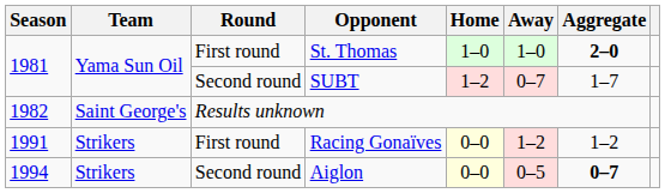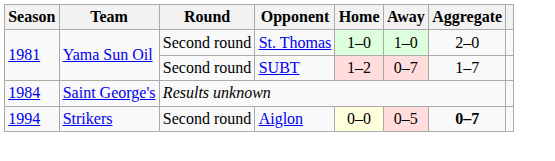 <table class="wikitable">
 <tr>
 <th>Season</th>
 <th>Team</th>
 <th>Round</th>
 <th>Opponent</th>
 <th>Home</th>
 <th>Away</th>
 <th>Aggregate</th>
 <th></th>
 </tr>
 <tr>
 <td rowspan="2"><a href='#'>1981</a></td>
 <td rowspan="2"><a href='#'>Yama Sun Oil</a></td>
-<td>First round</td>
+<td>Second round</td>
 <td> <a href='#'>St. Thomas</a></td>
 <td bgcolor="#ddffdd" style="text-align:center;">1–0</td>
 <td bgcolor="#ddffdd" style="text-align:center;">1–0</td>
-<td style="text-align:center;"><strong>2–0</strong></td>
+<td style="text-align:center;">2–0</td>
 <td></td>
 </tr>
 <tr>
 <td>Second round</td>
 <td> <a href='#'>SUBT</a></td>
 <td bgcolor="#ffdddd" style="text-align:center;">1–2</td>
 <td bgcolor="#ffdddd" style="text-align:center;">0–7</td>
 <td style="text-align:center;">1–7</td>
 <td></td>
 </tr>
 <tr>
-<td><a href='#'>1982</a></td>
+<td><a href='#'>1984</a></td>
 <td><a href='#'>Saint George's</a></td>
 <td colspan="5"><em>Results unknown</em></td>
-<td></td>
-</tr>
-<tr>
-<td><a href='#'>1991</a></td>
-<td><a href='#'>Strikers</a></td>
-<td>First round</td>
-<td> <a href='#'>Racing Gonaïves</a></td>
-<td bgcolor="#ffffdd" style="text-align:center;">0–0</td>
-<td bgcolor="#ffdddd" style="text-align:center;">1–2</td>
-<td style="text-align:center;">1–2</td>
 <td></td>
 </tr>
 <tr>
 <td><a href='#'>1994</a></td>
 <td><a href='#'>Strikers</a></td>
 <td>Second round</td>
 <td> <a href='#'>Aiglon</a></td>
 <td bgcolor="#ffffdd" style="text-align:center;">0–0</td>
 <td bgcolor="#ffdddd" style="text-align:center;">0–5</td>
 <td style="text-align:center;"><strong>0–7</strong></td>
 <td></td>
 </tr>
 </table>
